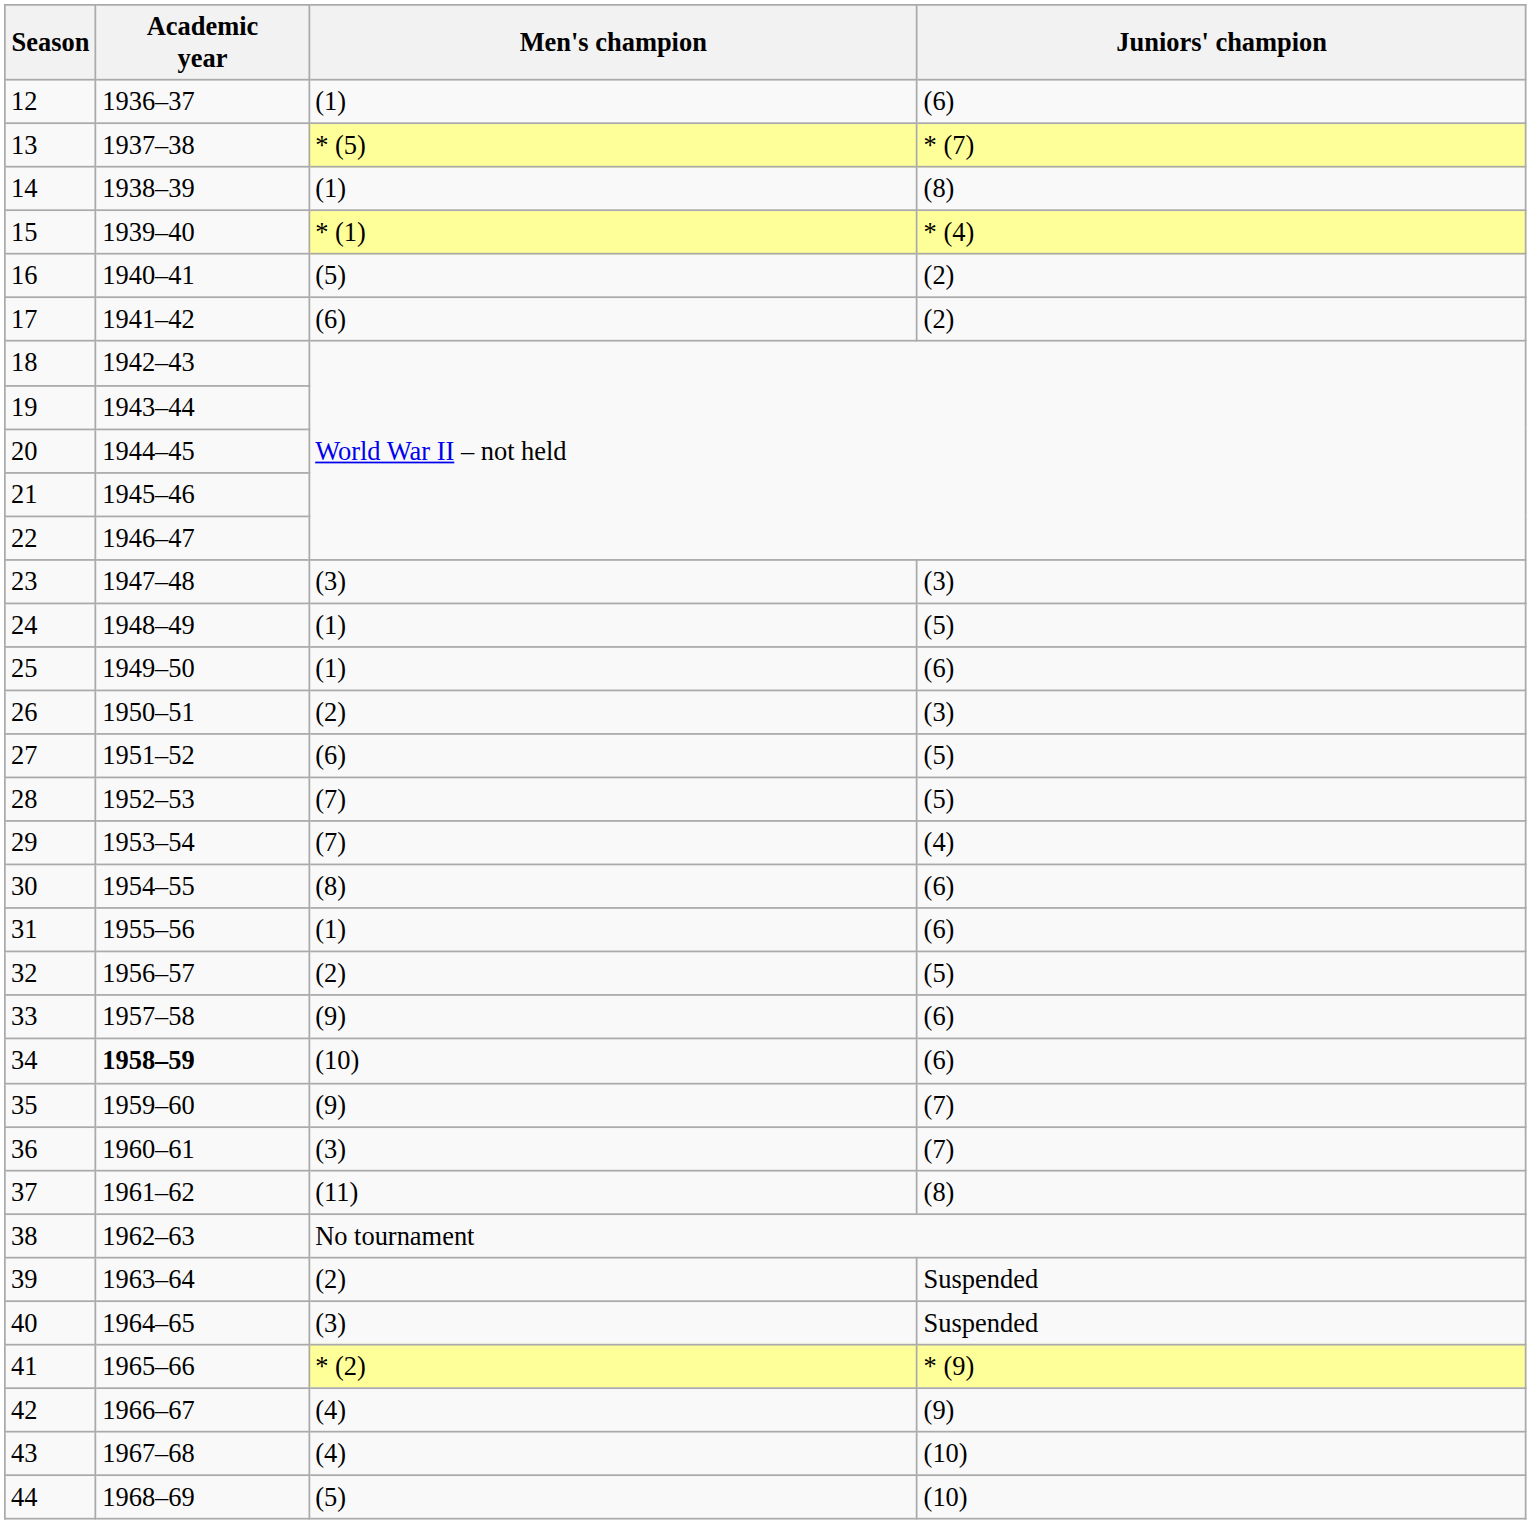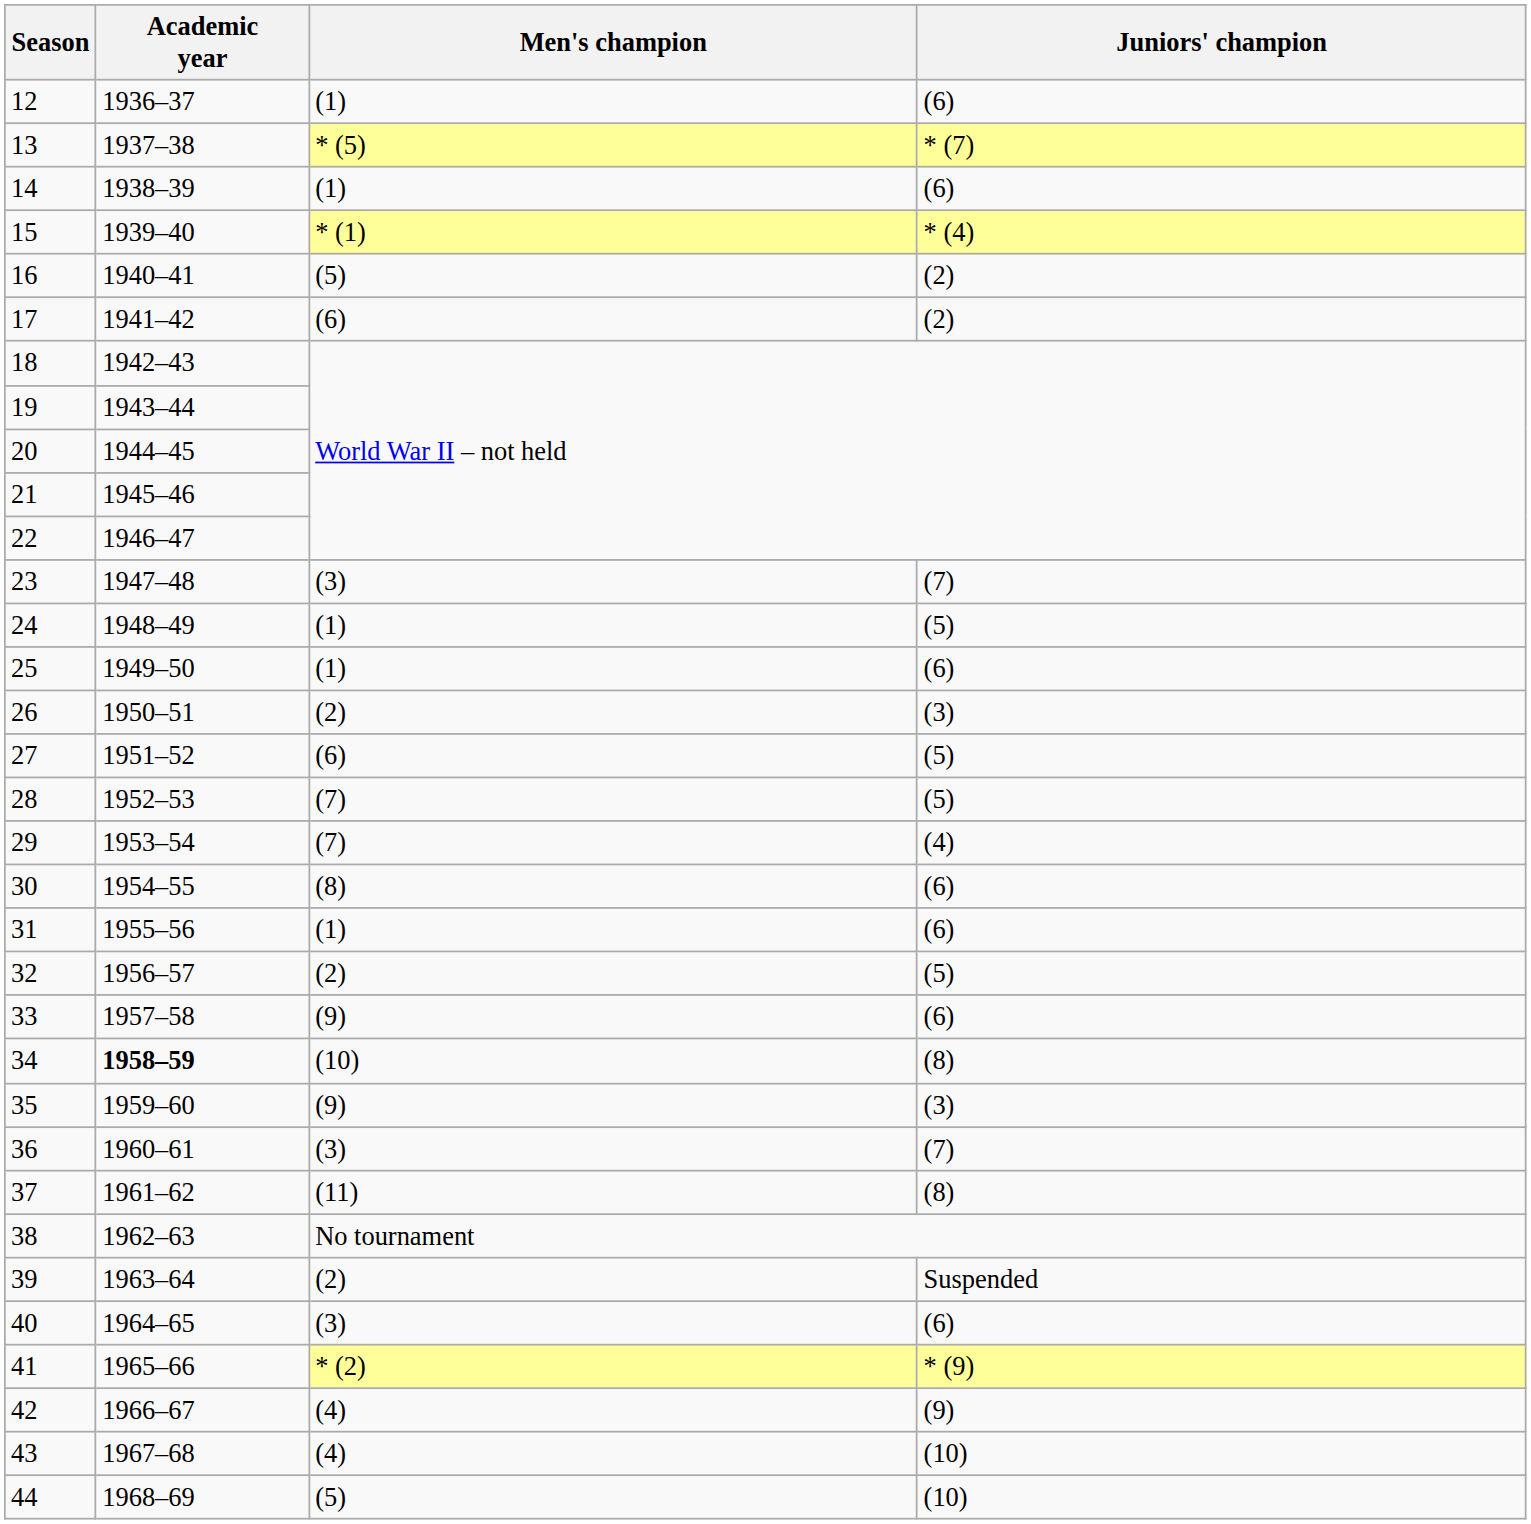 <table class="wikitable" width=99% style="font-size:95%;">
 <tr>
 <th width="6%">Season</th>
 <th width="14%">Academic<br>year</th>
 <th width="40%">Men's champion</th>
 <th width="40%">Juniors' champion</th>
 </tr>
 <tr>
 <td>12</td>
 <td>1936–37</td>
 <td> (1)</td>
 <td> (6)</td>
 </tr>
 <tr>
 <td>13</td>
 <td>1937–38</td>
 <td bgcolor="#FFFF99">* (5)</td>
 <td bgcolor="#FFFF99">* (7)</td>
 </tr>
 <tr>
 <td>14</td>
 <td>1938–39</td>
 <td> (1)</td>
-<td> (8)</td>
+<td> (6)</td>
 </tr>
 <tr>
 <td>15</td>
 <td>1939–40</td>
 <td bgcolor="#FFFF99">* (1)</td>
 <td bgcolor="#FFFF99">* (4)</td>
 </tr>
 <tr>
 <td>16</td>
 <td>1940–41</td>
 <td> (5)</td>
 <td> (2)</td>
 </tr>
 <tr>
 <td>17</td>
 <td>1941–42</td>
 <td> (6)</td>
 <td> (2)</td>
 </tr>
 <tr>
 <td>18</td>
 <td>1942–43</td>
 <td colspan="2" rowspan="5"><a href='#'>World War II</a> – not held</td>
 </tr>
 <tr>
 <td>19</td>
 <td>1943–44</td>
 </tr>
 <tr>
 <td>20</td>
 <td>1944–45</td>
 </tr>
 <tr>
 <td>21</td>
 <td>1945–46</td>
 </tr>
 <tr>
 <td>22</td>
 <td>1946–47</td>
 </tr>
 <tr>
 <td>23</td>
 <td>1947–48</td>
 <td> (3)</td>
-<td> (3)</td>
+<td> (7)</td>
 </tr>
 <tr>
 <td>24</td>
 <td>1948–49</td>
 <td> (1)</td>
 <td> (5)</td>
 </tr>
 <tr>
 <td>25</td>
 <td>1949–50</td>
 <td> (1)</td>
 <td> (6)</td>
 </tr>
 <tr>
 <td>26</td>
 <td>1950–51</td>
 <td> (2)</td>
 <td> (3)</td>
 </tr>
 <tr>
 <td>27</td>
 <td>1951–52</td>
 <td> (6)</td>
 <td> (5)</td>
 </tr>
 <tr>
 <td>28</td>
 <td>1952–53</td>
 <td> (7)</td>
 <td> (5)</td>
 </tr>
 <tr>
 <td>29</td>
 <td>1953–54</td>
 <td> (7)</td>
 <td> (4)</td>
 </tr>
 <tr>
 <td>30</td>
 <td>1954–55</td>
 <td> (8)</td>
 <td> (6)</td>
 </tr>
 <tr>
 <td>31</td>
 <td>1955–56</td>
 <td> (1)</td>
 <td> (6)</td>
 </tr>
 <tr>
 <td>32</td>
 <td>1956–57</td>
 <td> (2)</td>
 <td> (5)</td>
 </tr>
 <tr>
 <td>33</td>
 <td>1957–58</td>
 <td> (9)</td>
 <td> (6)</td>
 </tr>
 <tr>
 <td>34</td>
 <td><strong>1958–59</strong></td>
 <td> (10)</td>
-<td> (6)</td>
+<td> (8)</td>
 </tr>
 <tr>
 <td>35</td>
 <td>1959–60</td>
 <td> (9)</td>
-<td> (7)</td>
+<td> (3)</td>
 </tr>
 <tr>
 <td>36</td>
 <td>1960–61</td>
 <td> (3)</td>
 <td> (7)</td>
 </tr>
 <tr>
 <td>37</td>
 <td>1961–62</td>
 <td> (11)</td>
 <td> (8)</td>
 </tr>
 <tr>
 <td>38</td>
 <td>1962–63</td>
 <td colspan="2">No tournament</td>
 </tr>
 <tr>
 <td>39</td>
 <td>1963–64</td>
 <td> (2)</td>
 <td>Suspended</td>
 </tr>
 <tr>
 <td>40</td>
 <td>1964–65</td>
 <td> (3)</td>
-<td>Suspended</td>
+<td> (6)</td>
 </tr>
 <tr>
 <td>41</td>
 <td>1965–66</td>
 <td bgcolor="#FFFF99">* (2)</td>
 <td bgcolor="#FFFF99">* (9)</td>
 </tr>
 <tr>
 <td>42</td>
 <td>1966–67</td>
 <td> (4)</td>
 <td> (9)</td>
 </tr>
 <tr>
 <td>43</td>
 <td>1967–68</td>
 <td> (4)</td>
 <td> (10)</td>
 </tr>
 <tr>
 <td>44</td>
 <td>1968–69</td>
 <td> (5)</td>
 <td> (10)</td>
 </tr>
 </table>
